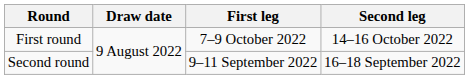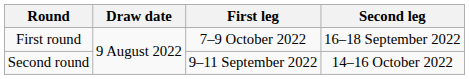 <table class="wikitable" style="text-align:center">
 <tr>
 <th>Round</th>
 <th>Draw date</th>
 <th>First leg</th>
 <th>Second leg</th>
 </tr>
 <tr>
 <td>First round</td>
 <td rowspan=2>9 August 2022</td>
 <td>7–9 October 2022</td>
-<td>14–16 October 2022</td>
+<td>16–18 September 2022</td>
 </tr>
 <tr>
 <td>Second round</td>
 <td>9–11 September 2022</td>
-<td>16–18 September 2022</td>
+<td>14–16 October 2022</td>
 </tr>
 </table>
